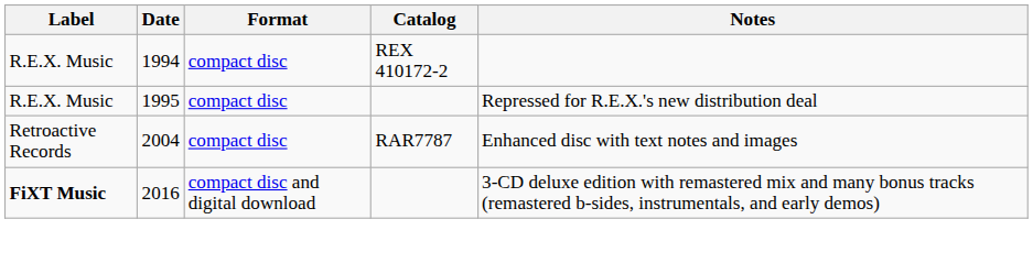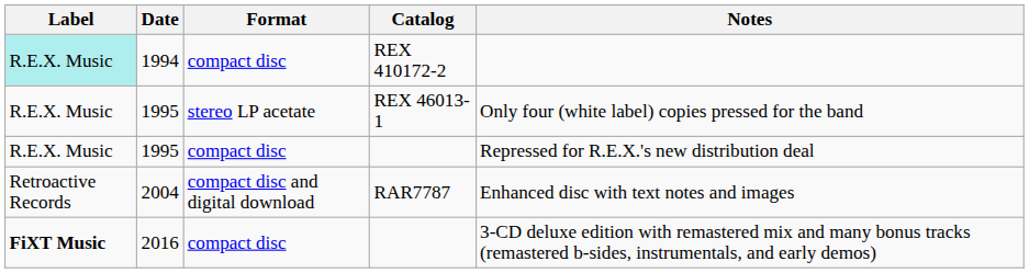 <table class="wikitable">
 <tr>
 <th>Label</th>
 <th>Date</th>
 <th>Format</th>
 <th>Catalog</th>
 <th>Notes</th>
 </tr>
 <tr>
-<td>R.E.X. Music</td>
+<td style="background: paleturquoise;">R.E.X. Music</td>
 <td>1994</td>
 <td><a href='#'>compact disc</a></td>
 <td>REX 410172-2</td>
+</tr>
+<tr>
+<td>R.E.X. Music</td>
+<td>1995</td>
+<td><a href='#'>stereo</a> LP acetate</td>
+<td>REX 46013-1</td>
+<td>Only four (white label) copies pressed for the band</td>
 </tr>
 <tr>
 <td>R.E.X. Music</td>
 <td>1995</td>
 <td><a href='#'>compact disc</a></td>
 <td></td>
 <td>Repressed for R.E.X.'s new distribution deal</td>
 </tr>
 <tr>
 <td>Retroactive Records</td>
 <td>2004</td>
-<td><a href='#'>compact disc</a></td>
+<td><a href='#'>compact disc</a> and digital download</td>
 <td>RAR7787</td>
 <td>Enhanced disc with text notes and images</td>
 </tr>
 <tr>
 <td><strong>FiXT Music</strong></td>
 <td>2016</td>
-<td><a href='#'>compact disc</a> and digital download</td>
+<td><a href='#'>compact disc</a></td>
 <td></td>
 <td>3-CD deluxe edition with remastered mix and many bonus tracks (remastered b-sides, instrumentals, and early demos)</td>
 </tr>
 </table>
